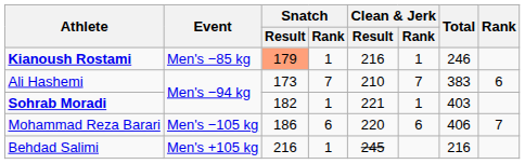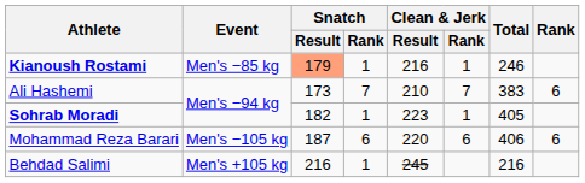 <table class="wikitable" style="font-size:90%">
 <tr>
 <th rowspan="2">Athlete</th>
 <th rowspan="2">Event</th>
 <th colspan="2">Snatch</th>
 <th colspan="2">Clean & Jerk</th>
 <th rowspan="2">Total</th>
 <th rowspan="2">Rank</th>
 </tr>
 <tr style="font-size:95%">
 <th>Result</th>
 <th>Rank</th>
 <th>Result</th>
 <th>Rank</th>
 </tr>
 <tr align=center>
 <td align=left><strong><a href='#'>Kianoush Rostami</a></strong></td>
 <td align=left><a href='#'>Men's −85 kg</a></td>
 <td style="background: lightsalmon;">179</td>
 <td>1</td>
 <td>216</td>
 <td>1</td>
 <td>246 </td>
 <td></td>
 </tr>
 <tr align=center>
 <td align=left><a href='#'>Ali Hashemi</a></td>
 <td align=left rowspan=2><a href='#'>Men's −94 kg</a></td>
 <td>173</td>
 <td>7</td>
 <td>210</td>
 <td>7</td>
 <td>383</td>
 <td>6</td>
 </tr>
 <tr align=center>
 <td align=left><strong><a href='#'>Sohrab Moradi</a></strong></td>
 <td>182</td>
 <td>1</td>
-<td>221</td>
+<td>223</td>
 <td>1</td>
-<td>403</td>
+<td>405</td>
 <td></td>
 </tr>
 <tr align=center>
 <td align=left><a href='#'>Mohammad Reza Barari</a></td>
 <td align=left><a href='#'>Men's −105 kg</a></td>
-<td>186</td>
+<td>187</td>
 <td>6</td>
 <td>220</td>
 <td>6</td>
 <td>406</td>
-<td>7</td>
+<td>6</td>
 </tr>
 <tr align=center>
 <td align=left><a href='#'>Behdad Salimi</a></td>
 <td align=left><a href='#'>Men's +105 kg</a></td>
 <td>216 </td>
 <td>1</td>
 <td><s>245</s></td>
 <td></td>
 <td>216</td>
 <td></td>
 </tr>
 </table>
